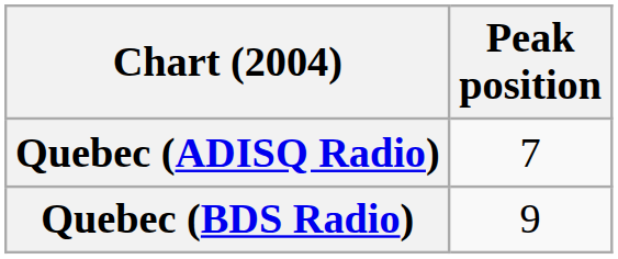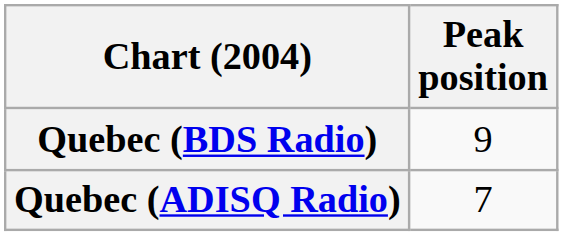 <table class="wikitable sortable plainrowheaders" style="text-align:center">
 <tr>
 <th scope="col">Chart (2004)</th>
 <th scope="col">Peak<br>position</th>
 </tr>
 <tr>
+<th scope="row">Quebec (<a href='#'>BDS Radio</a>)</th>
+<td>9</td>
+</tr>
+<tr>
 <th scope="row">Quebec (<a href='#'>ADISQ Radio</a>)</th>
 <td>7</td>
 </tr>
-<tr>
-<th scope="row">Quebec (<a href='#'>BDS Radio</a>)</th>
-<td>9</td>
-</tr>
 </table>
